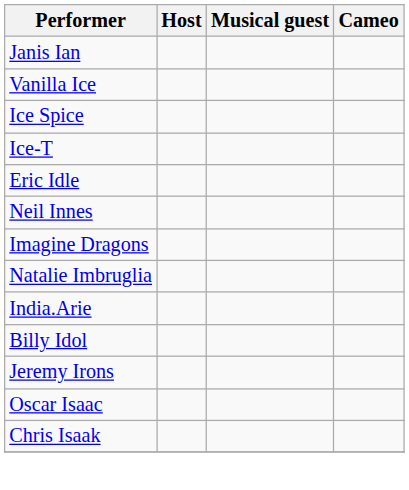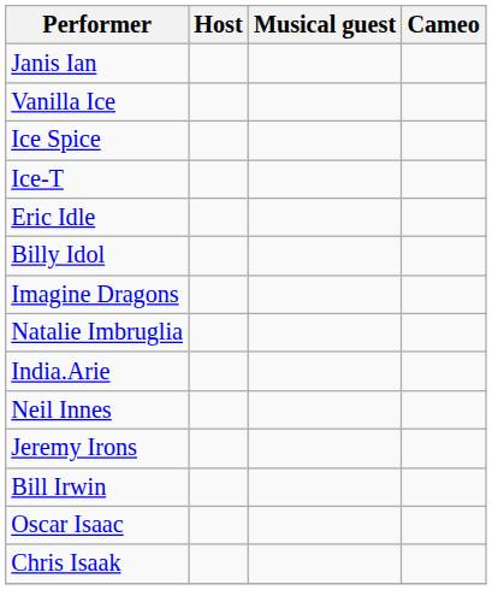 <table class="wikitable sortable">
 <tr>
 <th>Performer</th>
 <th>Host</th>
 <th>Musical guest</th>
 <th>Cameo</th>
 </tr>
 <tr>
 <td><a href='#'>Janis Ian</a></td>
 <td align="center"></td>
 <td align="center"></td>
 <td align="center"></td>
 </tr>
 <tr>
 <td><a href='#'>Vanilla Ice</a></td>
 <td align="center"></td>
 <td align="center"></td>
 <td align="center"></td>
 </tr>
 <tr>
 <td><a href='#'>Ice Spice</a></td>
 <td align="center"></td>
 <td align="center"></td>
 <td align="center"></td>
 </tr>
 <tr>
 <td><a href='#'>Ice-T</a></td>
 <td align="center"></td>
 <td align="center"></td>
 <td align="center"></td>
 </tr>
 <tr>
 <td><a href='#'>Eric Idle</a></td>
 <td align="center"></td>
 <td align="center"></td>
 <td align="center"></td>
 </tr>
 <tr>
-<td><a href='#'>Neil Innes</a></td>
+<td><a href='#'>Billy Idol</a></td>
 <td align="center"></td>
 <td align="center"></td>
 <td align="center"></td>
 </tr>
 <tr>
 <td><a href='#'>Imagine Dragons</a></td>
 <td align="center"></td>
 <td align="center"></td>
 <td align="center"></td>
 </tr>
 <tr>
 <td><a href='#'>Natalie Imbruglia</a></td>
 <td align="center"></td>
 <td align="center"></td>
 <td align="center"></td>
 </tr>
 <tr>
 <td><a href='#'>India.Arie</a></td>
 <td align="center"></td>
 <td align="center"></td>
 <td align="center"></td>
 </tr>
 <tr>
-<td><a href='#'>Billy Idol</a></td>
+<td><a href='#'>Neil Innes</a></td>
 <td align="center"></td>
 <td align="center"></td>
 <td align="center"></td>
 </tr>
 <tr>
 <td><a href='#'>Jeremy Irons</a></td>
+<td align="center"></td>
+<td align="center"></td>
+<td align="center"></td>
+</tr>
+<tr>
+<td><a href='#'>Bill Irwin</a></td>
 <td align="center"></td>
 <td align="center"></td>
 <td align="center"></td>
 </tr>
 <tr>
 <td><a href='#'>Oscar Isaac</a></td>
 <td align="center"></td>
 <td align="center"></td>
 <td align="center"></td>
 </tr>
 <tr>
 <td><a href='#'>Chris Isaak</a></td>
 <td align="center"></td>
 <td align="center"></td>
 <td align="center"></td>
 </tr>
 <tr>
 </tr>
 </table>
